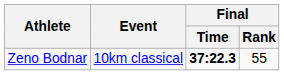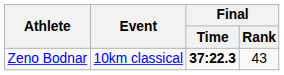 <table class="wikitable">
 <tr>
 <th rowspan="2">Athlete</th>
 <th rowspan="2">Event</th>
 <th colspan="2">Final</th>
 </tr>
 <tr>
 <th>Time</th>
 <th>Rank</th>
 </tr>
 <tr>
 <td rowspan="1"><a href='#'>Zeno Bodnar</a></td>
 <td><a href='#'>10km classical</a></td>
 <td align="center"><strong>37:22.3</strong></td>
-<td align="center">55</td>
+<td align="center">43</td>
 </tr>
 </table>
